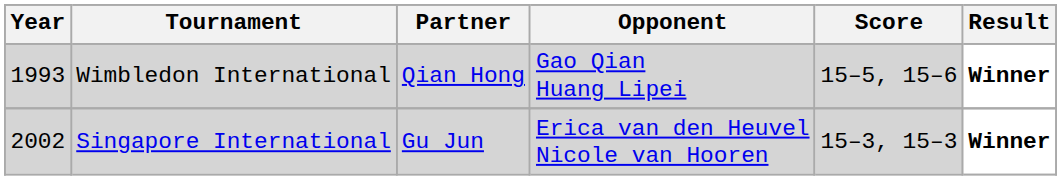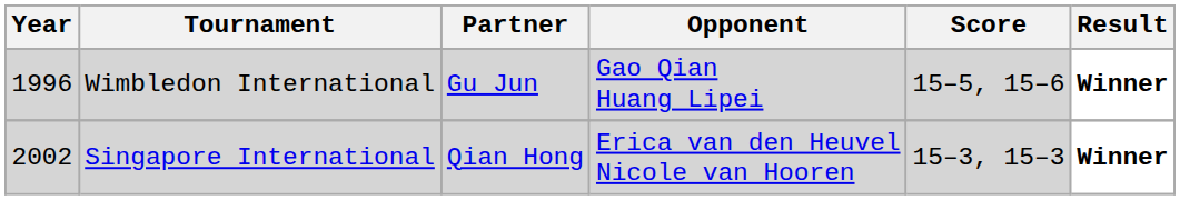 <table class="sortable wikitable" style="font-size: 90%;">
 <tr>
 <th>Year</th>
 <th>Tournament</th>
 <th>Partner</th>
 <th>Opponent</th>
 <th>Score</th>
 <th>Result</th>
 </tr>
 <tr style="background:#D5D5D5">
-<td align="center">1993</td>
+<td align="center">1996</td>
 <td align="left">Wimbledon International</td>
-<td align="left"> <a href='#'>Qian Hong</a></td>
+<td align="left"> <a href='#'>Gu Jun</a></td>
 <td align="left"> <a href='#'>Gao Qian</a> <br>  <a href='#'>Huang Lipei</a></td>
 <td align="left">15–5, 15–6</td>
 <td style="text-align:left; background:white"> <strong>Winner</strong></td>
 </tr>
 <tr>
 </tr>
 <tr style="background:#D5D5D5">
 <td align="center">2002</td>
 <td align="left"><a href='#'>Singapore International</a></td>
-<td align="left"> <a href='#'>Gu Jun</a></td>
+<td align="left"> <a href='#'>Qian Hong</a></td>
 <td align="left"> <a href='#'>Erica van den Heuvel</a> <br>  <a href='#'>Nicole van Hooren</a></td>
 <td align="left">15–3, 15–3</td>
 <td style="text-align:left; background:white"> <strong>Winner</strong></td>
 </tr>
 </table>
